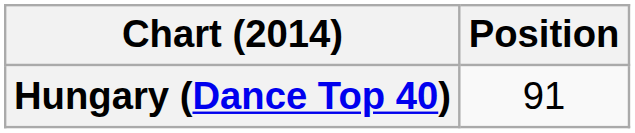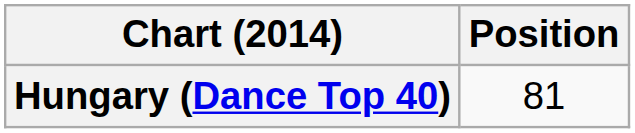 <table class="wikitable plainrowheaders">
 <tr>
 <th scope="col">Chart (2014)</th>
 <th scope="col">Position</th>
 </tr>
 <tr>
 <th scope="row">Hungary (<a href='#'>Dance Top 40</a>)</th>
-<td align="center">91</td>
+<td align="center">81</td>
 </tr>
 </table>
